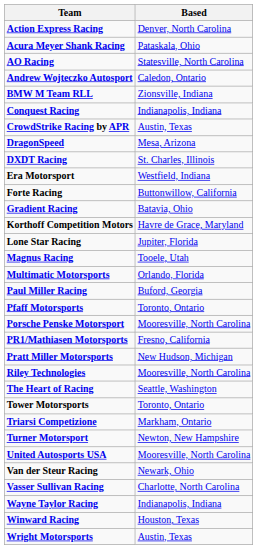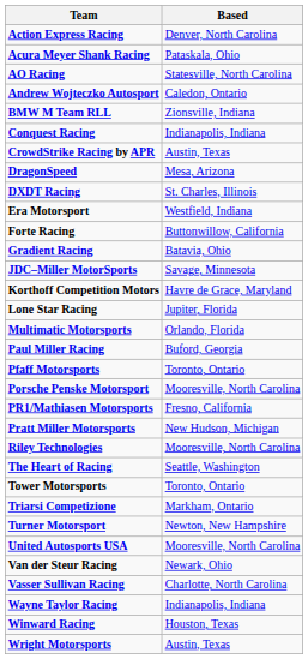 <table class="wikitable" style="font-size:85%">
 <tr>
 <th>Team</th>
 <th>Based</th>
 </tr>
 <tr>
 <td><strong><a href='#'>Action Express Racing</a></strong></td>
 <td><a href='#'>Denver, North Carolina</a></td>
 </tr>
 <tr>
 <td><strong><a href='#'>Acura Meyer Shank Racing</a></strong></td>
 <td><a href='#'>Pataskala, Ohio</a></td>
 </tr>
 <tr>
 <td><strong><a href='#'>AO Racing</a></strong></td>
 <td><a href='#'>Statesville, North Carolina</a></td>
 </tr>
 <tr>
 <td><strong><a href='#'>Andrew Wojteczko Autosport</a></strong></td>
 <td><a href='#'>Caledon, Ontario</a></td>
 </tr>
 <tr>
 <td><strong><a href='#'>BMW M Team RLL</a></strong></td>
 <td><a href='#'>Zionsville, Indiana</a></td>
 </tr>
 <tr>
 <td><strong><a href='#'>Conquest Racing</a></strong></td>
 <td><a href='#'>Indianapolis, Indiana</a></td>
 </tr>
 <tr>
 <td><strong><a href='#'>CrowdStrike Racing</a> by <a href='#'>APR</a></strong></td>
 <td><a href='#'>Austin, Texas</a></td>
 </tr>
 <tr>
 <td><strong><a href='#'>DragonSpeed</a></strong></td>
 <td><a href='#'>Mesa, Arizona</a></td>
 </tr>
 <tr>
 <td><strong><a href='#'>DXDT Racing</a></strong></td>
 <td><a href='#'>St. Charles, Illinois</a></td>
 </tr>
 <tr>
 <td><strong>Era Motorsport</strong></td>
 <td><a href='#'>Westfield, Indiana</a></td>
 </tr>
 <tr>
 <td><strong>Forte Racing</strong></td>
 <td><a href='#'>Buttonwillow, California</a></td>
 </tr>
 <tr>
 <td><strong><a href='#'>Gradient Racing</a></strong></td>
 <td><a href='#'>Batavia, Ohio</a></td>
 </tr>
 <tr>
+<td><strong><a href='#'>JDC–Miller MotorSports</a></strong></td>
+<td><a href='#'>Savage, Minnesota</a></td>
+</tr>
+<tr>
 <td><strong>Korthoff Competition Motors</strong></td>
 <td><a href='#'>Havre de Grace, Maryland</a></td>
 </tr>
 <tr>
 <td><strong>Lone Star Racing</strong></td>
 <td><a href='#'>Jupiter, Florida</a></td>
-</tr>
-<tr>
-<td><strong><a href='#'>Magnus Racing</a></strong></td>
-<td><a href='#'>Tooele, Utah</a></td>
 </tr>
 <tr>
 <td><strong><a href='#'>Multimatic Motorsports</a></strong></td>
 <td><a href='#'>Orlando, Florida</a></td>
 </tr>
 <tr>
 <td><strong><a href='#'>Paul Miller Racing</a></strong></td>
 <td><a href='#'>Buford, Georgia</a></td>
 </tr>
 <tr>
 <td><strong><a href='#'>Pfaff Motorsports</a></strong></td>
 <td><a href='#'>Toronto, Ontario</a></td>
 </tr>
 <tr>
 <td><strong><a href='#'>Porsche Penske Motorsport</a></strong></td>
 <td><a href='#'>Mooresville, North Carolina</a></td>
 </tr>
 <tr>
 <td><strong><a href='#'>PR1/Mathiasen Motorsports</a></strong></td>
 <td><a href='#'>Fresno, California</a></td>
 </tr>
 <tr>
 <td><strong><a href='#'>Pratt Miller Motorsports</a></strong></td>
 <td><a href='#'>New Hudson, Michigan</a></td>
 </tr>
 <tr>
 <td><strong><a href='#'>Riley Technologies</a></strong></td>
 <td><a href='#'>Mooresville, North Carolina</a></td>
 </tr>
 <tr>
 <td><strong><a href='#'>The Heart of Racing</a></strong></td>
 <td><a href='#'>Seattle, Washington</a></td>
 </tr>
 <tr>
 <td><strong>Tower Motorsports</strong></td>
 <td><a href='#'>Toronto, Ontario</a></td>
 </tr>
 <tr>
 <td><strong><a href='#'>Triarsi Competizione</a></strong></td>
 <td><a href='#'>Markham, Ontario</a></td>
 </tr>
 <tr>
 <td><strong><a href='#'>Turner Motorsport</a></strong></td>
 <td><a href='#'>Newton, New Hampshire</a></td>
 </tr>
 <tr>
 <td><strong><a href='#'>United Autosports USA</a></strong></td>
 <td><a href='#'>Mooresville, North Carolina</a></td>
 </tr>
 <tr>
 <td><strong>Van der Steur Racing</strong></td>
 <td><a href='#'>Newark, Ohio</a></td>
 </tr>
 <tr>
 <td><strong><a href='#'>Vasser Sullivan Racing</a></strong></td>
 <td><a href='#'>Charlotte, North Carolina</a></td>
 </tr>
 <tr>
 <td><strong><a href='#'>Wayne Taylor Racing</a></strong></td>
 <td><a href='#'>Indianapolis, Indiana</a></td>
 </tr>
 <tr>
 <td><strong><a href='#'>Winward Racing</a></strong></td>
 <td><a href='#'>Houston, Texas</a></td>
 </tr>
 <tr>
 <td><strong><a href='#'>Wright Motorsports</a></strong></td>
 <td><a href='#'>Austin, Texas</a></td>
 </tr>
 </table>
